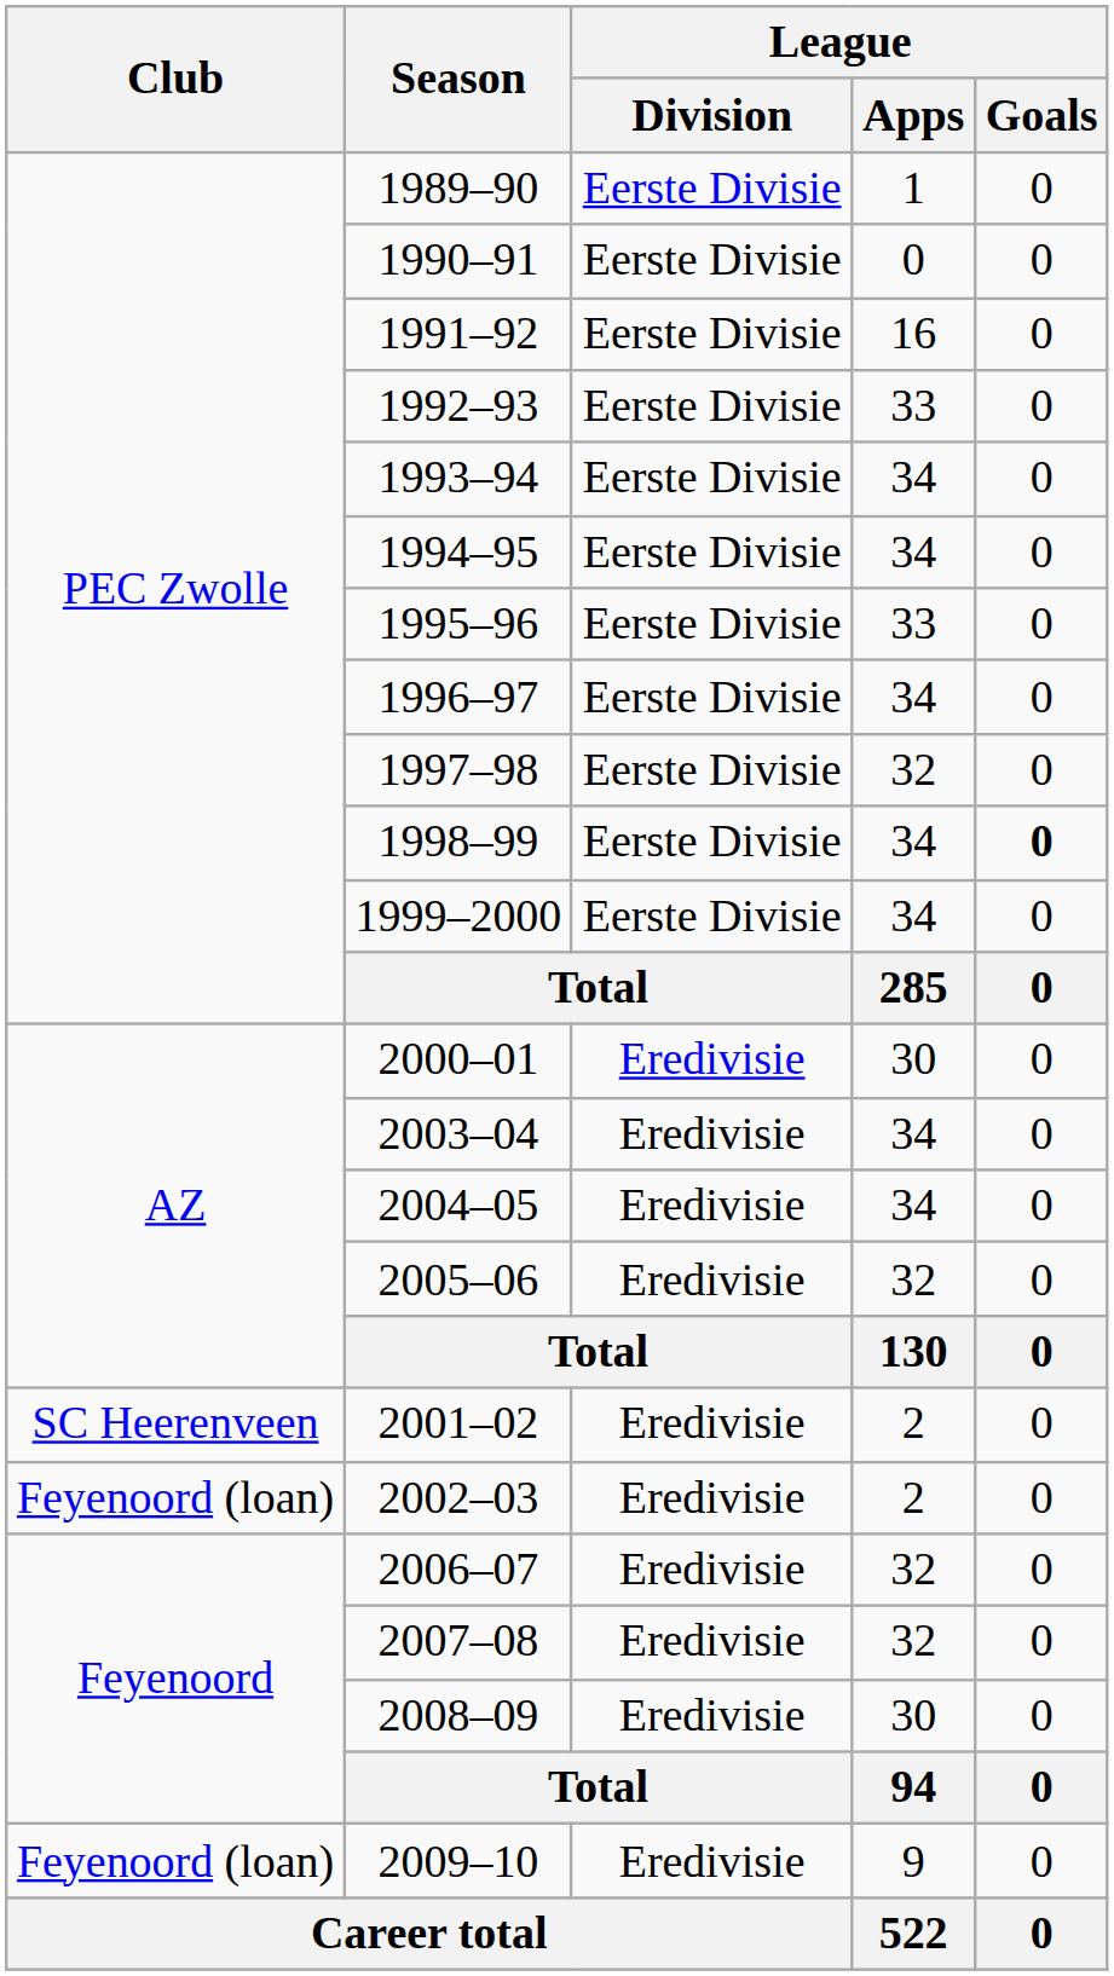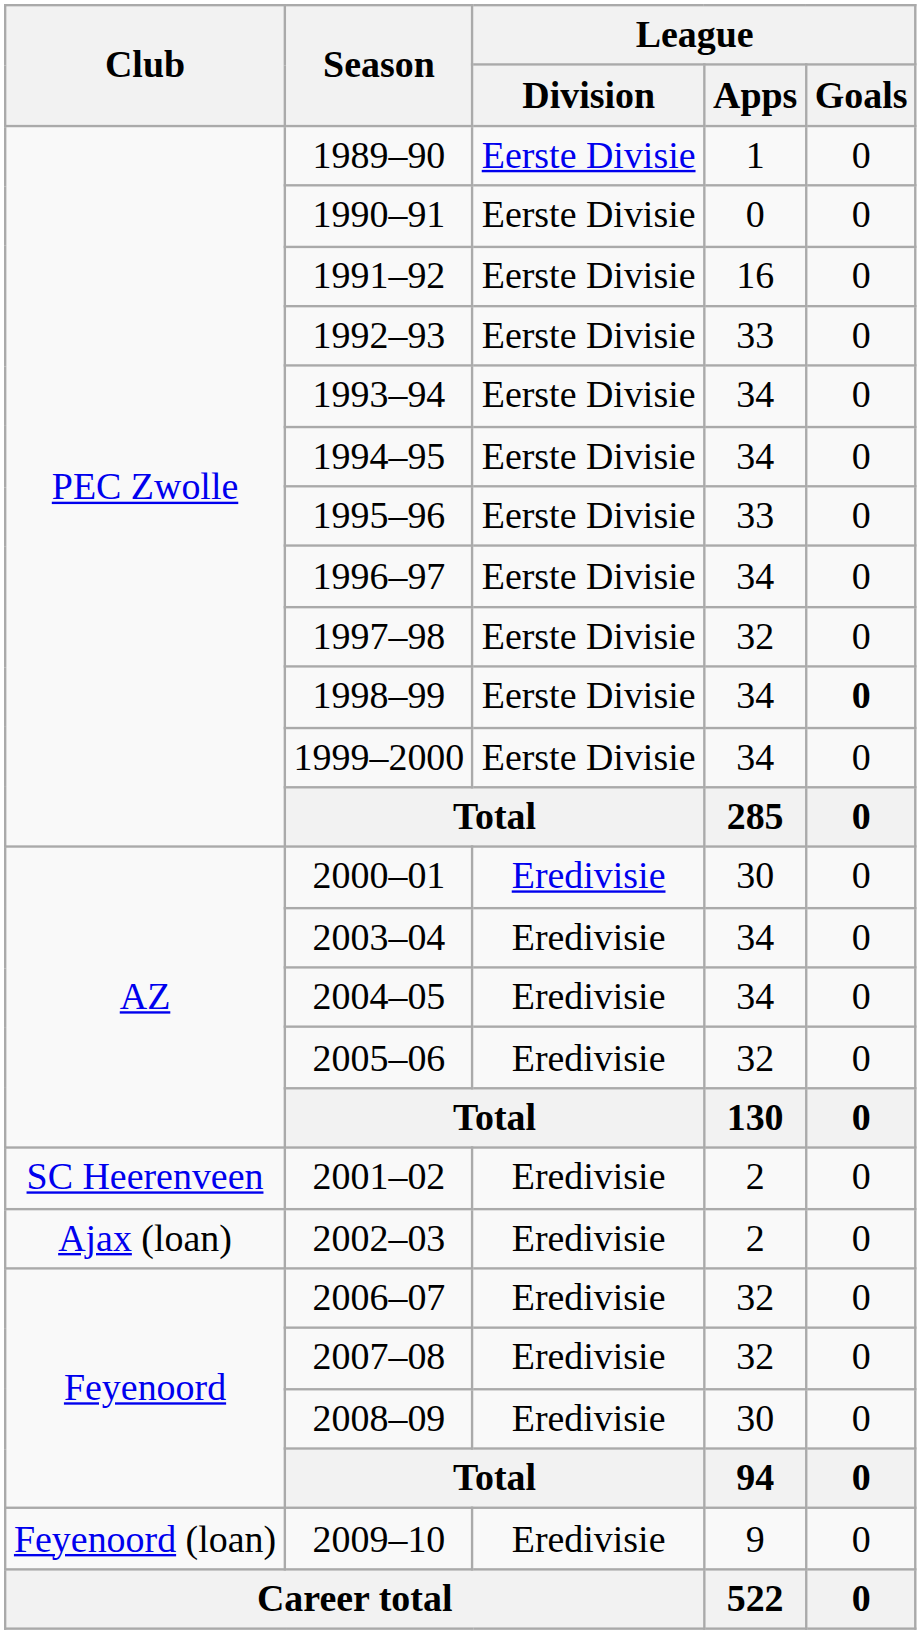 <table class="wikitable" style="text-align: center">
 <tr>
 <th rowspan="2">Club</th>
 <th rowspan="2">Season</th>
 <th colspan="3">League</th>
 </tr>
 <tr>
 <th>Division</th>
 <th>Apps</th>
 <th>Goals</th>
 </tr>
 <tr>
 <td rowspan="12"><a href='#'>PEC Zwolle</a></td>
 <td>1989–90</td>
 <td><a href='#'>Eerste Divisie</a></td>
 <td>1</td>
 <td>0</td>
 </tr>
 <tr>
 <td>1990–91</td>
 <td>Eerste Divisie</td>
 <td>0</td>
 <td>0</td>
 </tr>
 <tr>
 <td>1991–92</td>
 <td>Eerste Divisie</td>
 <td>16</td>
 <td>0</td>
 </tr>
 <tr>
 <td>1992–93</td>
 <td>Eerste Divisie</td>
 <td>33</td>
 <td>0</td>
 </tr>
 <tr>
 <td>1993–94</td>
 <td>Eerste Divisie</td>
 <td>34</td>
 <td>0</td>
 </tr>
 <tr>
 <td>1994–95</td>
 <td>Eerste Divisie</td>
 <td>34</td>
 <td>0</td>
 </tr>
 <tr>
 <td>1995–96</td>
 <td>Eerste Divisie</td>
 <td>33</td>
 <td>0</td>
 </tr>
 <tr>
 <td>1996–97</td>
 <td>Eerste Divisie</td>
 <td>34</td>
 <td>0</td>
 </tr>
 <tr>
 <td>1997–98</td>
 <td>Eerste Divisie</td>
 <td>32</td>
 <td>0</td>
 </tr>
 <tr>
 <td>1998–99</td>
 <td>Eerste Divisie</td>
 <td>34</td>
 <td><strong>0</strong></td>
 </tr>
 <tr>
 <td>1999–2000</td>
 <td>Eerste Divisie</td>
 <td>34</td>
 <td>0</td>
 </tr>
 <tr>
 <th colspan="2">Total</th>
 <th>285</th>
 <th>0</th>
 </tr>
 <tr>
 <td rowspan="5"><a href='#'>AZ</a></td>
 <td>2000–01</td>
 <td><a href='#'>Eredivisie</a></td>
 <td>30</td>
 <td>0</td>
 </tr>
 <tr>
 <td>2003–04</td>
 <td>Eredivisie</td>
 <td>34</td>
 <td>0</td>
 </tr>
 <tr>
 <td>2004–05</td>
 <td>Eredivisie</td>
 <td>34</td>
 <td>0</td>
 </tr>
 <tr>
 <td>2005–06</td>
 <td>Eredivisie</td>
 <td>32</td>
 <td>0</td>
 </tr>
 <tr>
 <th colspan="2">Total</th>
 <th>130</th>
 <th>0</th>
 </tr>
 <tr>
 <td><a href='#'>SC Heerenveen</a></td>
 <td>2001–02</td>
 <td>Eredivisie</td>
 <td>2</td>
 <td>0</td>
 </tr>
 <tr>
-<td><a href='#'>Feyenoord</a> (loan)</td>
+<td><a href='#'>Ajax</a> (loan)</td>
 <td>2002–03</td>
 <td>Eredivisie</td>
 <td>2</td>
 <td>0</td>
 </tr>
 <tr>
 <td rowspan="4"><a href='#'>Feyenoord</a></td>
 <td>2006–07</td>
 <td>Eredivisie</td>
 <td>32</td>
 <td>0</td>
 </tr>
 <tr>
 <td>2007–08</td>
 <td>Eredivisie</td>
 <td>32</td>
 <td>0</td>
 </tr>
 <tr>
 <td>2008–09</td>
 <td>Eredivisie</td>
 <td>30</td>
 <td>0</td>
 </tr>
 <tr>
 <th colspan="2">Total</th>
 <th>94</th>
 <th>0</th>
 </tr>
 <tr>
 <td><a href='#'>Feyenoord</a> (loan)</td>
 <td>2009–10</td>
 <td>Eredivisie</td>
 <td>9</td>
 <td>0</td>
 </tr>
 <tr>
 <th colspan="3">Career total</th>
 <th>522</th>
 <th>0</th>
 </tr>
 </table>
